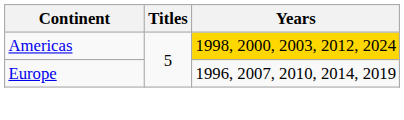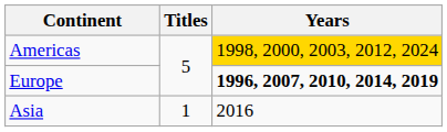 <table class="wikitable sortable" style="font-size: 95%;">
 <tr>
 <th width="120">Continent</th>
 <th width="30">Titles</th>
 <th>Years</th>
 </tr>
 <tr>
 <td><a href='#'>Americas</a></td>
 <td rowspan=2 style="text-align:center;">5</td>
 <td style="background: gold;">1998, 2000, 2003, 2012, 2024</td>
 </tr>
 <tr>
 <td><a href='#'>Europe</a></td>
-<td>1996, 2007, 2010, 2014, 2019</td>
+<td><strong>1996, 2007, 2010, 2014, 2019</strong></td>
+</tr>
+<tr>
+<td><a href='#'>Asia</a></td>
+<td style="text-align:center;">1</td>
+<td>2016</td>
 </tr>
 </table>
